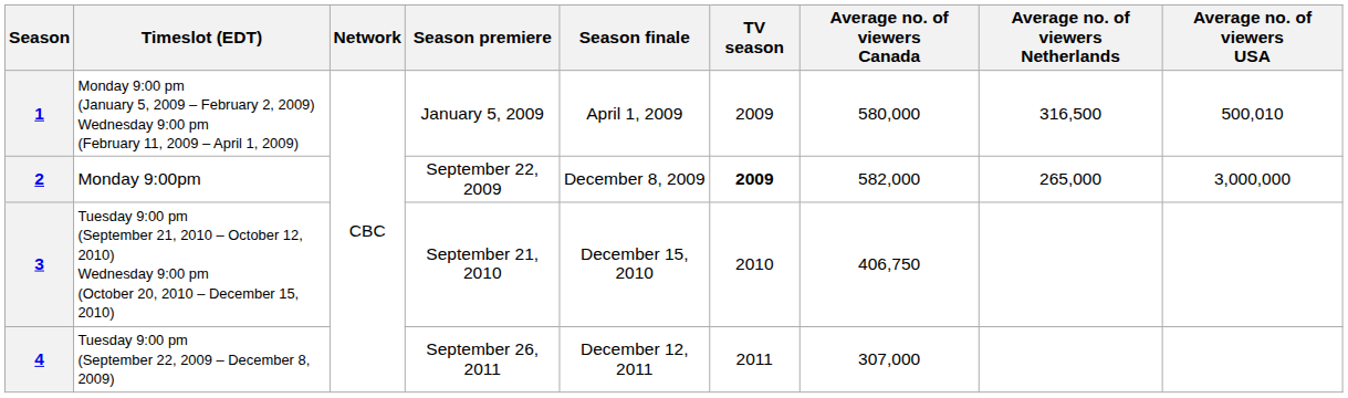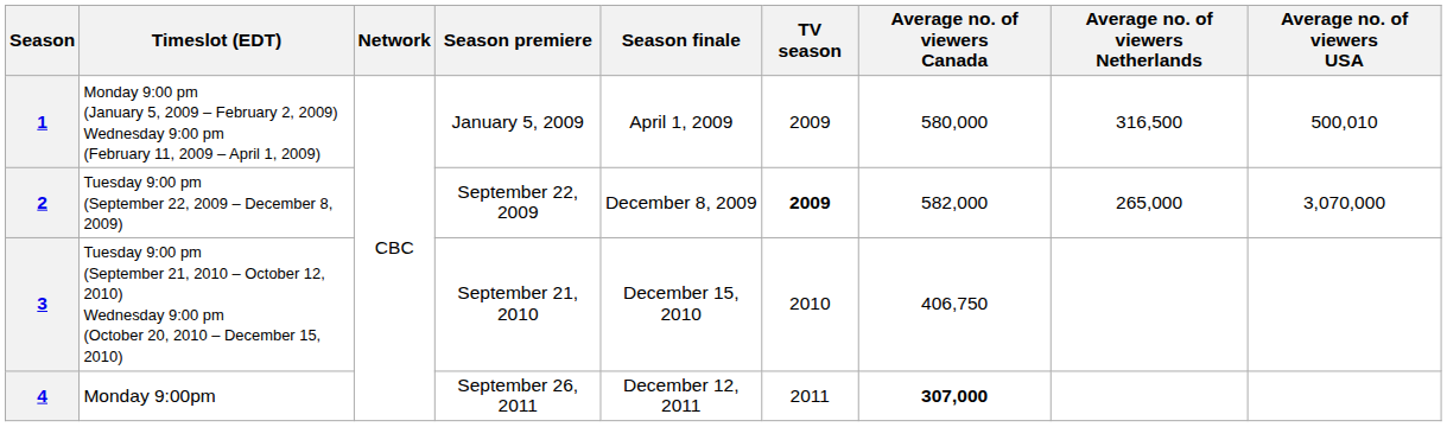 <table class="wikitable" style="text-align:center; background:#fff;">
 <tr>
 <th>Season</th>
 <th>Timeslot (EDT)</th>
 <th>Network</th>
 <th>Season premiere</th>
 <th>Season finale</th>
 <th>TV season</th>
 <th>Average no. of viewers<br>Canada</th>
 <th>Average no. of viewers<br>Netherlands</th>
 <th>Average no. of viewers<br>USA</th>
 </tr>
 <tr>
 <th><strong><a href='#'>1</a></strong></th>
 <td style="text-align:left"><small>Monday 9:00 pm <br>(January 5, 2009 – February 2, 2009)<br>Wednesday 9:00 pm <br>(February 11, 2009 – April 1, 2009)</small></td>
 <td rowspan="4">CBC</td>
 <td>January 5, 2009</td>
 <td>April 1, 2009</td>
 <td>2009</td>
 <td>580,000</td>
 <td>316,500</td>
 <td>500,010</td>
 </tr>
 <tr>
 <th><strong><a href='#'>2</a></strong></th>
-<td style="text-align:left">Monday 9:00pm</td>
+<td style="text-align:left"><small>Tuesday 9:00 pm <br>(September 22, 2009 – December 8, 2009)</small></td>
 <td>September 22, 2009</td>
 <td>December 8, 2009</td>
 <td><strong>2009</strong></td>
 <td>582,000</td>
 <td>265,000</td>
-<td>3,000,000</td>
+<td>3,070,000</td>
 </tr>
 <tr>
 <th><strong><a href='#'>3</a></strong></th>
 <td style="text-align:left"><small>Tuesday 9:00 pm <br>(September 21, 2010 – October 12, 2010)<br>Wednesday 9:00 pm <br>(October 20, 2010 – December 15, 2010)</small></td>
 <td>September 21, 2010</td>
 <td>December 15, 2010</td>
 <td>2010</td>
 <td>406,750</td>
 <td></td>
 <td></td>
 </tr>
 <tr>
 <th><strong><a href='#'>4</a></strong></th>
-<td style="text-align:left"><small>Tuesday 9:00 pm <br>(September 22, 2009 – December 8, 2009)</small></td>
+<td style="text-align:left">Monday 9:00pm</td>
 <td>September 26, 2011</td>
 <td>December 12, 2011</td>
 <td>2011</td>
-<td>307,000</td>
+<td><strong>307,000</strong></td>
 <td></td>
 <td></td>
 </tr>
 </table>
